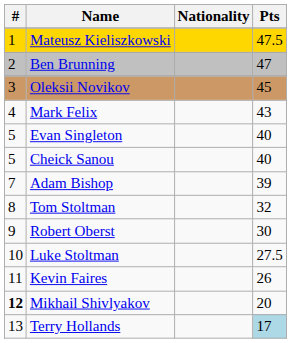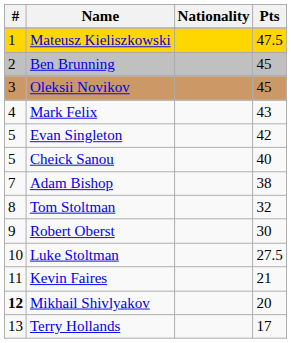 <table class="wikitable">
 <tr>
 <th>#</th>
 <th>Name</th>
 <th>Nationality</th>
 <th>Pts</th>
 </tr>
 <tr>
 </tr>
 <tr style="background:gold;">
 <td>1</td>
 <td><a href='#'>Mateusz Kieliszkowski</a></td>
 <td></td>
 <td>47.5</td>
 </tr>
 <tr>
 </tr>
 <tr style="background:silver;">
 <td>2</td>
 <td><a href='#'>Ben Brunning</a></td>
 <td></td>
-<td>47</td>
+<td>45</td>
 </tr>
 <tr>
 </tr>
 <tr style="background:#c96;">
 <td>3</td>
 <td><a href='#'>Oleksii Novikov</a></td>
 <td></td>
 <td>45</td>
 </tr>
 <tr>
 <td>4</td>
 <td><a href='#'>Mark Felix</a></td>
 <td></td>
 <td>43</td>
 </tr>
 <tr>
 <td>5</td>
 <td><a href='#'>Evan Singleton</a></td>
 <td></td>
-<td>40</td>
+<td>42</td>
 </tr>
 <tr>
 <td>5</td>
 <td><a href='#'>Cheick Sanou</a></td>
 <td></td>
 <td>40</td>
 </tr>
 <tr>
 <td>7</td>
 <td><a href='#'>Adam Bishop</a></td>
 <td></td>
-<td>39</td>
+<td>38</td>
 </tr>
 <tr>
 <td>8</td>
 <td><a href='#'>Tom Stoltman</a></td>
 <td></td>
 <td>32</td>
 </tr>
 <tr>
 <td>9</td>
 <td><a href='#'>Robert Oberst</a></td>
 <td></td>
 <td>30</td>
 </tr>
 <tr>
 <td>10</td>
 <td><a href='#'>Luke Stoltman</a></td>
 <td></td>
 <td>27.5</td>
 </tr>
 <tr>
 <td>11</td>
 <td><a href='#'>Kevin Faires</a></td>
 <td></td>
-<td>26</td>
+<td>21</td>
 </tr>
 <tr>
 <td><strong>12</strong></td>
 <td><a href='#'>Mikhail Shivlyakov</a></td>
 <td></td>
 <td>20</td>
 </tr>
 <tr>
 <td>13</td>
 <td><a href='#'>Terry Hollands</a></td>
 <td></td>
-<td style="background: lightblue;">17</td>
+<td>17</td>
 </tr>
 </table>
